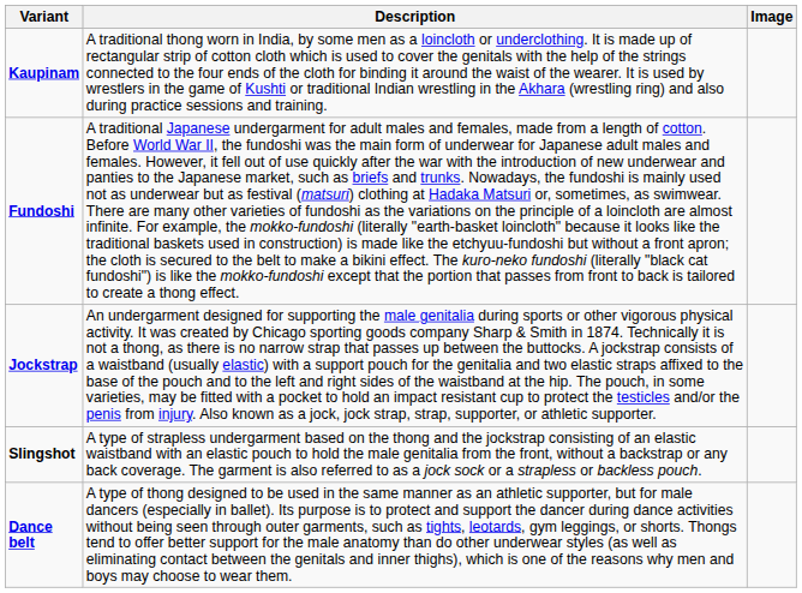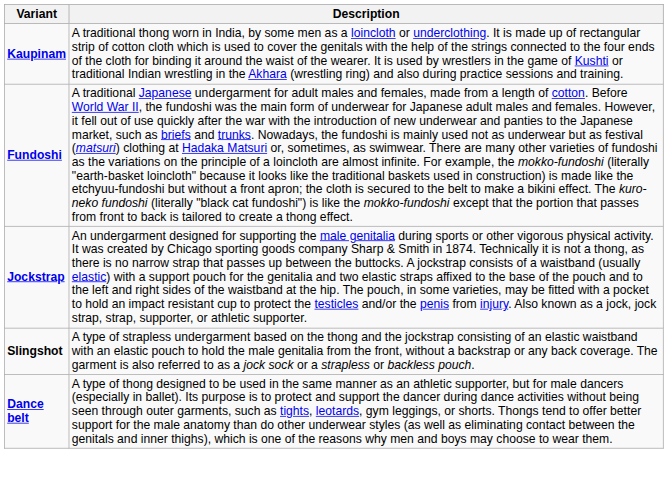 <table class="wikitable">
 <tr style="background:#ccc; text-align:center;">
 <th>Variant</th>
 <th>Description</th>
-<th>Image</th>
 </tr>
 <tr>
 <td><strong><a href='#'>Kaupinam</a></strong></td>
 <td>A traditional thong worn in India, by some men as a <a href='#'>loincloth</a> or <a href='#'>underclothing</a>. It is made up of rectangular strip of cotton cloth which is used to cover the genitals with the help of the strings connected to the four ends of the cloth for binding it around the waist of the wearer. It is used by wrestlers in the game of <a href='#'>Kushti</a> or traditional Indian wrestling in the <a href='#'>Akhara</a> (wrestling ring) and also during practice sessions and training.</td>
-<td></td>
 </tr>
 <tr>
 <td><strong><a href='#'>Fundoshi</a></strong></td>
 <td>A traditional <a href='#'>Japanese</a> undergarment for adult males and females, made from a length of <a href='#'>cotton</a>. Before <a href='#'>World War II</a>, the fundoshi was the main form of underwear for Japanese adult males and females. However, it fell out of use quickly after the war with the introduction of new underwear and panties to the Japanese market, such as <a href='#'>briefs</a> and <a href='#'>trunks</a>. Nowadays, the fundoshi is mainly used not as underwear but as festival (<em><a href='#'>matsuri</a></em>) clothing at <a href='#'>Hadaka Matsuri</a> or, sometimes, as swimwear. There are many other varieties of fundoshi as the variations on the principle of a loincloth are almost infinite. For example, the <em>mokko-fundoshi</em> (literally "earth-basket loincloth" because it looks like the traditional baskets used in construction) is made like the etchyuu-fundoshi but without a front apron; the cloth is secured to the belt to make a bikini effect. The <em>kuro-neko fundoshi</em> (literally "black cat fundoshi") is like the <em>mokko-fundoshi</em> except that the portion that passes from front to back is tailored to create a thong effect.</td>
-<td></td>
 </tr>
 <tr>
 <td><strong><a href='#'>Jockstrap</a></strong></td>
 <td>An undergarment designed for supporting the <a href='#'>male genitalia</a> during sports or other vigorous physical activity. It was created by Chicago sporting goods company Sharp & Smith in 1874. Technically it is not a thong, as there is no narrow strap that passes up between the buttocks. A jockstrap consists of a waistband (usually <a href='#'>elastic</a>) with a support pouch for the genitalia and two elastic straps affixed to the base of the pouch and to the left and right sides of the waistband at the hip. The pouch, in some varieties, may be fitted with a pocket to hold an impact resistant cup to protect the <a href='#'>testicles</a> and/or the <a href='#'>penis</a> from <a href='#'>injury</a>. Also known as a jock, jock strap, strap, supporter, or athletic supporter.</td>
-<td></td>
 </tr>
 <tr>
 <td><strong>Slingshot</strong></td>
 <td>A type of strapless undergarment based on the thong and the jockstrap consisting of an elastic waistband with an elastic pouch to hold the male genitalia from the front, without a backstrap or any back coverage. The garment is also referred to as a <em>jock sock</em> or a <em>strapless</em> or <em>backless pouch</em>.</td>
-<td></td>
 </tr>
 <tr>
 <td><strong><a href='#'>Dance belt</a></strong></td>
 <td>A type of thong designed to be used in the same manner as an athletic supporter, but for male dancers (especially in ballet). Its purpose is to protect and support the dancer during dance activities without being seen through outer garments, such as <a href='#'>tights</a>, <a href='#'>leotards</a>, gym leggings, or shorts. Thongs tend to offer better support for the male anatomy than do other underwear styles (as well as eliminating contact between the genitals and inner thighs), which is one of the reasons why men and boys may choose to wear them.</td>
-<td></td>
 </tr>
 </table>
